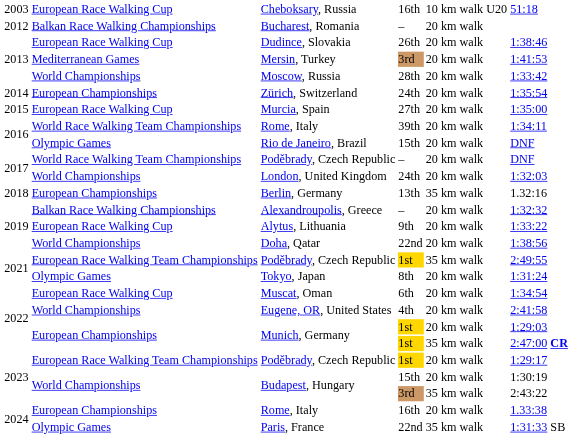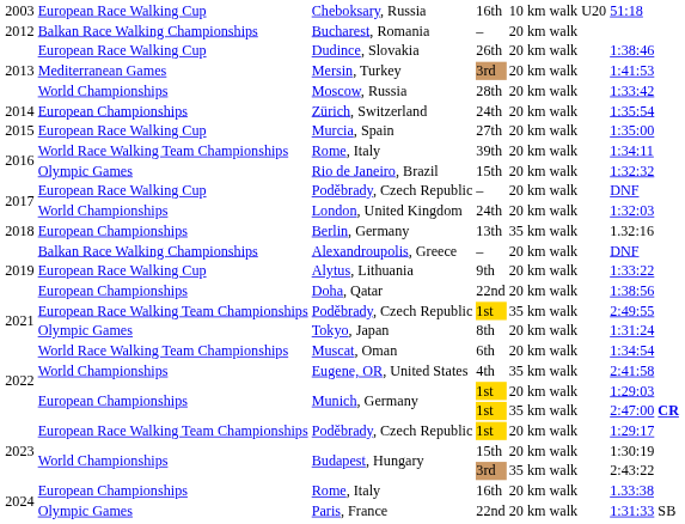 <table>
 <tr>
 <td>2003</td>
 <td><a href='#'>European Race Walking Cup</a></td>
 <td><a href='#'>Cheboksary</a>, Russia</td>
 <td>16th</td>
 <td>10 km walk U20</td>
 <td><a href='#'>51:18</a></td>
 </tr>
 <tr>
 <td>2012</td>
 <td><a href='#'>Balkan Race Walking Championships</a></td>
 <td><a href='#'>Bucharest</a>, Romania</td>
 <td>–</td>
 <td>20 km walk</td>
 <td></td>
 </tr>
 <tr>
 <td rowspan=3>2013</td>
 <td><a href='#'>European Race Walking Cup</a></td>
 <td><a href='#'>Dudince</a>, Slovakia</td>
 <td>26th</td>
 <td>20 km walk</td>
 <td><a href='#'>1:38:46</a></td>
 </tr>
 <tr>
 <td><a href='#'>Mediterranean Games</a></td>
 <td><a href='#'>Mersin</a>, Turkey</td>
 <td bgcolor=cc9966>3rd</td>
 <td>20 km walk</td>
 <td><a href='#'>1:41:53</a></td>
 </tr>
 <tr>
 <td><a href='#'>World Championships</a></td>
 <td><a href='#'>Moscow</a>, Russia</td>
 <td>28th</td>
 <td>20 km walk</td>
 <td><a href='#'>1:33:42</a> </td>
 </tr>
 <tr>
 <td>2014</td>
 <td><a href='#'>European Championships</a></td>
 <td><a href='#'>Zürich</a>, Switzerland</td>
 <td>24th</td>
 <td>20 km walk</td>
 <td><a href='#'>1:35:54</a></td>
 </tr>
 <tr>
 <td>2015</td>
 <td><a href='#'>European Race Walking Cup</a></td>
 <td><a href='#'>Murcia</a>, Spain</td>
 <td>27th</td>
 <td>20 km walk</td>
 <td><a href='#'>1:35:00</a></td>
 </tr>
 <tr>
 <td rowspan=2>2016</td>
 <td><a href='#'>World Race Walking Team Championships</a></td>
 <td><a href='#'>Rome</a>, Italy</td>
 <td>39th</td>
 <td>20 km walk</td>
 <td><a href='#'>1:34:11</a></td>
 </tr>
 <tr>
 <td><a href='#'>Olympic Games</a></td>
 <td><a href='#'>Rio de Janeiro</a>, Brazil</td>
 <td>15th</td>
 <td>20 km walk</td>
-<td><a href='#'>DNF</a></td>
+<td><a href='#'>1:32:32</a></td>
 </tr>
 <tr>
 <td rowspan=2>2017</td>
-<td><a href='#'>World Race Walking Team Championships</a></td>
+<td><a href='#'>European Race Walking Cup</a></td>
 <td><a href='#'>Poděbrady</a>, Czech Republic</td>
 <td>–</td>
 <td>20 km walk</td>
 <td><a href='#'>DNF</a></td>
 </tr>
 <tr>
 <td><a href='#'>World Championships</a></td>
 <td><a href='#'>London</a>, United Kingdom</td>
 <td>24th</td>
 <td>20 km walk</td>
 <td><a href='#'>1:32:03</a></td>
 </tr>
 <tr>
 <td>2018</td>
 <td><a href='#'>European Championships</a></td>
 <td><a href='#'>Berlin</a>, Germany</td>
 <td>13th</td>
 <td>35 km walk</td>
 <td>1.32:16 </td>
 </tr>
 <tr>
 <td rowspan=3>2019</td>
 <td><a href='#'>Balkan Race Walking Championships</a></td>
 <td><a href='#'>Alexandroupolis</a>, Greece</td>
 <td>–</td>
 <td>20 km walk</td>
-<td><a href='#'>1:32:32</a></td>
+<td><a href='#'>DNF</a></td>
 </tr>
 <tr>
 <td><a href='#'>European Race Walking Cup</a></td>
 <td><a href='#'>Alytus</a>, Lithuania</td>
 <td>9th</td>
 <td>20 km walk</td>
 <td><a href='#'>1:33:22</a></td>
 </tr>
 <tr>
-<td><a href='#'>World Championships</a></td>
+<td><a href='#'>European Championships</a></td>
 <td><a href='#'>Doha</a>, Qatar</td>
 <td>22nd</td>
 <td>20 km walk</td>
 <td><a href='#'>1:38:56</a></td>
 </tr>
 <tr>
 <td rowspan=2>2021</td>
 <td><a href='#'>European Race Walking Team Championships</a></td>
 <td><a href='#'>Poděbrady</a>, Czech Republic</td>
 <td bgcolor=gold>1st</td>
 <td>35 km walk</td>
 <td><a href='#'>2:49:55</a> </td>
 </tr>
 <tr>
 <td><a href='#'>Olympic Games</a></td>
 <td><a href='#'>Tokyo</a>, Japan</td>
 <td>8th</td>
 <td>20 km walk</td>
 <td><a href='#'>1:31:24</a> </td>
 </tr>
 <tr>
 <td rowspan=4>2022</td>
-<td><a href='#'>European Race Walking Cup</a></td>
+<td><a href='#'>World Race Walking Team Championships</a></td>
 <td><a href='#'>Muscat</a>, Oman</td>
 <td>6th</td>
 <td>20 km walk</td>
 <td><a href='#'>1:34:54</a></td>
 </tr>
 <tr>
 <td><a href='#'>World Championships</a></td>
 <td><a href='#'>Eugene, OR</a>, United States</td>
 <td>4th</td>
-<td>20 km walk</td>
+<td>35 km walk</td>
 <td><a href='#'>2:41:58</a> <strong></strong></td>
 </tr>
 <tr>
 <td rowspan=2><a href='#'>European Championships</a></td>
 <td rowspan=2><a href='#'>Munich</a>, Germany</td>
 <td bgcolor=gold>1st</td>
 <td>20 km walk</td>
 <td><a href='#'>1:29:03</a> </td>
 </tr>
 <tr>
 <td bgcolor=gold>1st</td>
 <td>35 km walk</td>
 <td><a href='#'>2:47:00</a> <strong><a href='#'>CR</a></strong></td>
 </tr>
 <tr>
 <td rowspan=3>2023</td>
 <td><a href='#'>European Race Walking Team Championships</a></td>
 <td><a href='#'>Poděbrady</a>, Czech Republic</td>
 <td bgcolor=gold>1st</td>
 <td>20 km walk</td>
 <td><a href='#'>1:29:17</a></td>
 </tr>
 <tr>
 <td rowspan=2><a href='#'>World Championships</a></td>
 <td rowspan=2><a href='#'>Budapest</a>, Hungary</td>
 <td>15th</td>
 <td>20 km walk</td>
 <td>1:30:19</td>
 </tr>
 <tr>
 <td bgcolor=cc9966>3rd</td>
 <td>35 km walk</td>
 <td>2:43:22</td>
 </tr>
 <tr>
 <td rowspan=2>2024</td>
 <td><a href='#'>European Championships</a></td>
 <td><a href='#'>Rome</a>, Italy</td>
 <td>16th</td>
 <td>20 km walk</td>
 <td><a href='#'>1.33:38</a> </td>
 </tr>
 <tr>
 <td><a href='#'>Olympic Games</a></td>
 <td><a href='#'>Paris</a>, France</td>
 <td>22nd</td>
-<td>35 km walk</td>
+<td>20 km walk</td>
 <td><a href='#'>1:31:33</a> SB</td>
 </tr>
 <tr>
 </tr>
 </table>
